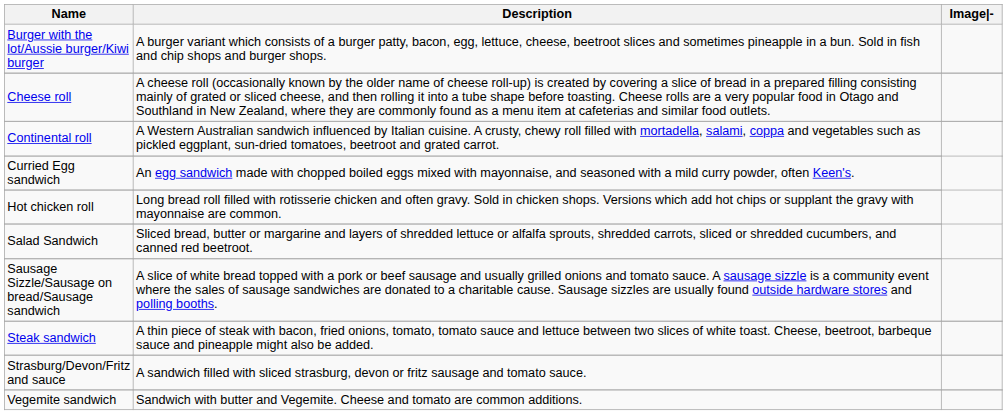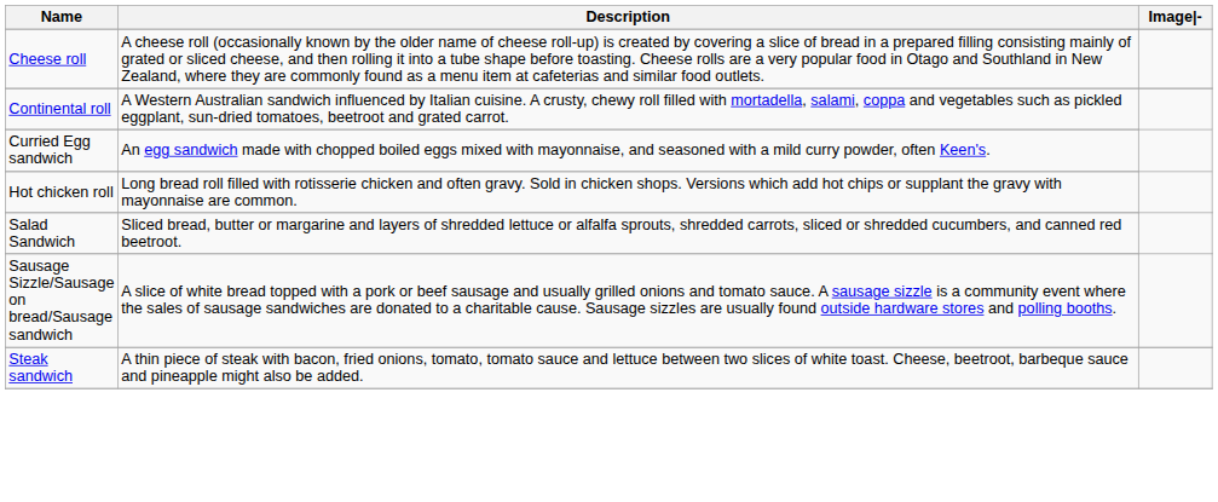 <table class="wikitable sortable" style="width:100%;">
 <tr>
 <th style="width:110px;">Name</th>
 <th>Description</th>
 <th class="unsortable" style="width:70px;">Image|-</th>
-</tr>
-<tr>
-<td><a href='#'>Burger with the lot/Aussie burger/Kiwi burger</a></td>
-<td>A burger variant which consists of a burger patty, bacon, egg, lettuce, cheese, beetroot slices and sometimes pineapple in a bun. Sold in fish and chip shops and burger shops.</td>
-<td></td>
 </tr>
 <tr>
 </tr>
 <tr>
 <td><a href='#'>Cheese roll</a></td>
 <td>A cheese roll (occasionally known by the older name of cheese roll-up) is created by covering a slice of bread in a prepared filling consisting mainly of grated or sliced cheese, and then rolling it into a tube shape before toasting. Cheese rolls are a very popular food in Otago and Southland in New Zealand, where they are commonly found as a menu item at cafeterias and similar food outlets.</td>
 <td></td>
 </tr>
 <tr>
 </tr>
 <tr>
 <td><a href='#'>Continental roll</a></td>
 <td>A Western Australian sandwich influenced by Italian cuisine. A crusty, chewy roll filled with <a href='#'>mortadella</a>, <a href='#'>salami</a>, <a href='#'>coppa</a> and vegetables such as pickled eggplant, sun-dried tomatoes, beetroot and grated carrot.</td>
 <td></td>
 </tr>
 <tr>
 </tr>
 <tr>
 <td>Curried Egg sandwich</td>
 <td>An <a href='#'>egg sandwich</a> made with chopped boiled eggs mixed with mayonnaise, and seasoned with a mild curry powder, often <a href='#'>Keen's</a>.</td>
 </tr>
 <tr>
 </tr>
 <tr>
 <td>Hot chicken roll</td>
 <td>Long bread roll filled with rotisserie chicken and often gravy. Sold in chicken shops. Versions which add hot chips or supplant the gravy with mayonnaise are common.</td>
 <td></td>
 </tr>
 <tr>
 </tr>
 <tr>
 <td>Salad Sandwich</td>
 <td>Sliced bread, butter or margarine and layers of shredded lettuce or alfalfa sprouts, shredded carrots, sliced or shredded cucumbers, and canned red beetroot.</td>
 </tr>
 <tr>
 </tr>
 <tr>
 <td>Sausage Sizzle/Sausage on bread/Sausage sandwich</td>
 <td>A slice of white bread topped with a pork or beef sausage and usually grilled onions and tomato sauce. A <a href='#'>sausage sizzle</a> is a community event where the sales of sausage sandwiches are donated to a charitable cause. Sausage sizzles are usually found <a href='#'>outside hardware stores</a> and <a href='#'>polling booths</a>.</td>
 <td></td>
 </tr>
 <tr>
 </tr>
 <tr>
 <td><a href='#'>Steak sandwich</a></td>
 <td>A thin piece of steak with bacon, fried onions, tomato, tomato sauce and lettuce between two slices of white toast. Cheese, beetroot, barbeque sauce and pineapple might also be added.</td>
 <td></td>
 </tr>
 <tr>
 </tr>
 <tr>
-<td>Strasburg/Devon/Fritz and sauce</td>
-<td>A sandwich filled with sliced strasburg, devon or fritz sausage and tomato sauce.</td>
-<td></td>
-</tr>
-<tr>
-</tr>
-<tr>
-<td>Vegemite sandwich</td>
-<td>Sandwich with butter and Vegemite. Cheese and tomato are common additions.</td>
-<td></td>
 </tr>
 </table>
